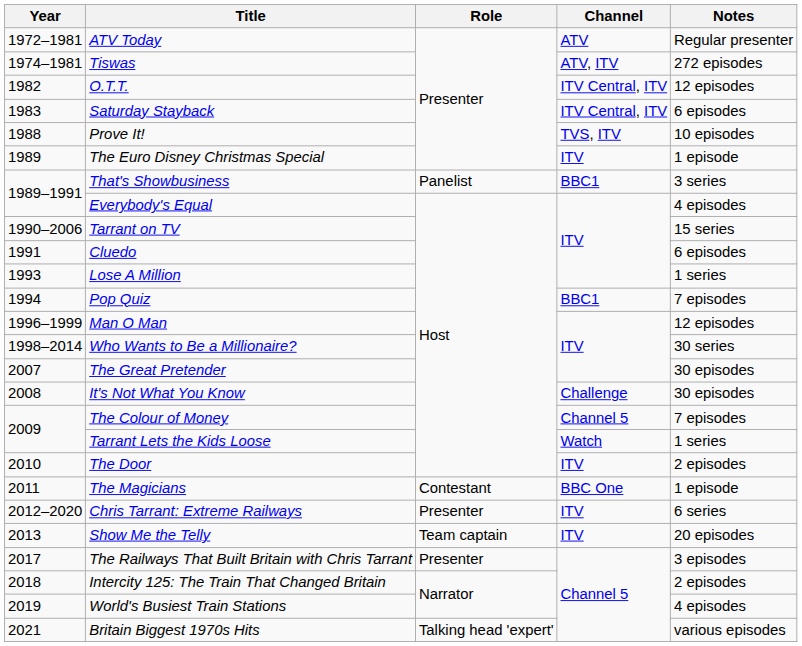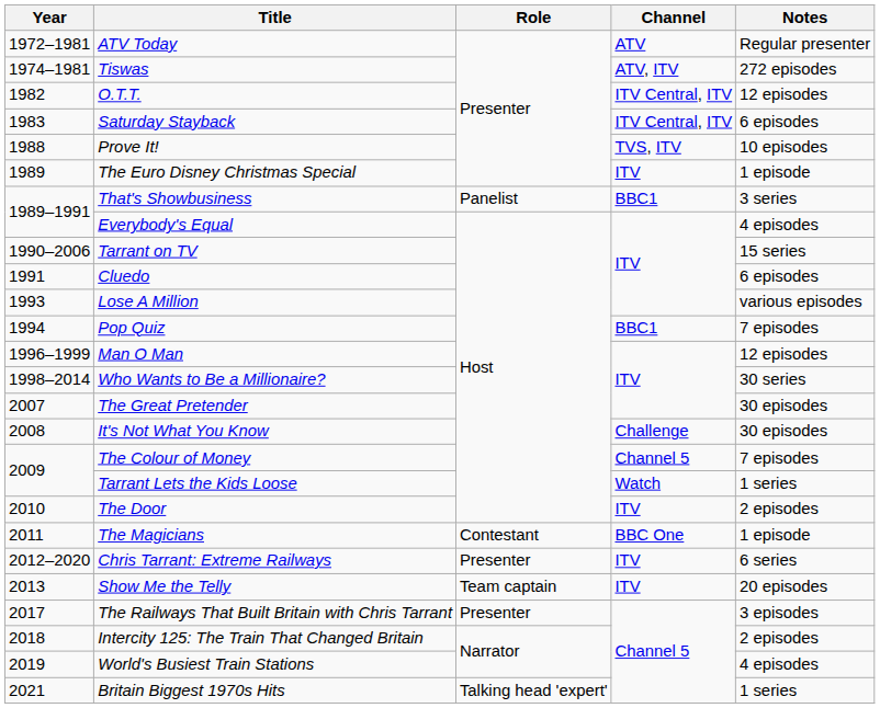 <table class="wikitable">
 <tr>
 <th>Year</th>
 <th>Title</th>
 <th>Role</th>
 <th>Channel</th>
 <th>Notes</th>
 </tr>
 <tr>
 <td>1972–1981</td>
 <td><em><a href='#'>ATV Today</a></em></td>
 <td rowspan="6">Presenter</td>
 <td><a href='#'>ATV</a></td>
 <td>Regular presenter</td>
 </tr>
 <tr>
 <td>1974–1981</td>
 <td><em><a href='#'>Tiswas</a></em></td>
 <td><a href='#'>ATV</a>, <a href='#'>ITV</a></td>
 <td>272 episodes</td>
 </tr>
 <tr>
 <td>1982</td>
 <td><em><a href='#'>O.T.T.</a></em></td>
 <td><a href='#'>ITV Central</a>, <a href='#'>ITV</a></td>
 <td>12 episodes</td>
 </tr>
 <tr>
 <td>1983</td>
 <td><em><a href='#'>Saturday Stayback</a></em></td>
 <td><a href='#'>ITV Central</a>, <a href='#'>ITV</a></td>
 <td>6 episodes</td>
 </tr>
 <tr>
 <td>1988</td>
 <td><em>Prove It!</em></td>
 <td><a href='#'>TVS</a>, <a href='#'>ITV</a></td>
 <td>10 episodes</td>
 </tr>
 <tr>
 <td>1989</td>
 <td><em>The Euro Disney Christmas Special</em></td>
 <td><a href='#'>ITV</a></td>
 <td>1 episode</td>
 </tr>
 <tr>
 <td rowspan="2">1989–1991</td>
 <td><em><a href='#'>That's Showbusiness</a></em></td>
 <td>Panelist</td>
 <td><a href='#'>BBC1</a></td>
 <td>3 series</td>
 </tr>
 <tr>
 <td><em><a href='#'>Everybody's Equal</a></em></td>
 <td rowspan="12">Host</td>
 <td rowspan="4"><a href='#'>ITV</a></td>
 <td>4 episodes</td>
 </tr>
 <tr>
 <td>1990–2006</td>
 <td><em><a href='#'>Tarrant on TV</a></em></td>
 <td>15 series</td>
 </tr>
 <tr>
 <td>1991</td>
 <td><em><a href='#'>Cluedo</a></em></td>
 <td>6 episodes</td>
 </tr>
 <tr>
 <td>1993</td>
 <td><em><a href='#'>Lose A Million</a></em></td>
-<td>1 series</td>
+<td>various episodes</td>
 </tr>
 <tr>
 <td>1994</td>
 <td><em><a href='#'>Pop Quiz</a></em></td>
 <td><a href='#'>BBC1</a></td>
 <td>7 episodes</td>
 </tr>
 <tr>
 <td>1996–1999</td>
 <td><em><a href='#'>Man O Man</a></em></td>
 <td rowspan="3"><a href='#'>ITV</a></td>
 <td>12 episodes</td>
 </tr>
 <tr>
 <td>1998–2014</td>
 <td><em><a href='#'>Who Wants to Be a Millionaire?</a></em></td>
 <td>30 series</td>
 </tr>
 <tr>
 <td>2007</td>
 <td><em><a href='#'>The Great Pretender</a></em></td>
 <td>30 episodes</td>
 </tr>
 <tr>
 <td>2008</td>
 <td><em><a href='#'>It's Not What You Know</a></em></td>
 <td><a href='#'>Challenge</a></td>
 <td>30 episodes</td>
 </tr>
 <tr>
 <td rowspan="2">2009</td>
 <td><em><a href='#'>The Colour of Money</a></em></td>
 <td><a href='#'>Channel 5</a></td>
 <td>7 episodes</td>
 </tr>
 <tr>
 <td><em><a href='#'>Tarrant Lets the Kids Loose</a></em></td>
 <td><a href='#'>Watch</a></td>
 <td>1 series</td>
 </tr>
 <tr>
 <td>2010</td>
 <td><em><a href='#'>The Door</a></em></td>
 <td><a href='#'>ITV</a></td>
 <td>2 episodes</td>
 </tr>
 <tr>
 <td>2011</td>
 <td><em><a href='#'>The Magicians</a></em></td>
 <td>Contestant</td>
 <td><a href='#'>BBC One</a></td>
 <td>1 episode</td>
 </tr>
 <tr>
 <td>2012–2020</td>
 <td><em><a href='#'>Chris Tarrant: Extreme Railways</a></em></td>
 <td>Presenter</td>
 <td><a href='#'>ITV</a></td>
 <td>6 series</td>
 </tr>
 <tr>
 <td>2013</td>
 <td><em><a href='#'>Show Me the Telly</a></em></td>
 <td>Team captain</td>
 <td><a href='#'>ITV</a></td>
 <td>20 episodes</td>
 </tr>
 <tr>
 <td>2017</td>
 <td><em>The Railways That Built Britain with Chris Tarrant</em></td>
 <td>Presenter</td>
 <td rowspan="4"><a href='#'>Channel 5</a></td>
 <td>3 episodes</td>
 </tr>
 <tr>
 <td>2018</td>
 <td><em>Intercity 125: The Train That Changed Britain</em></td>
 <td rowspan="2">Narrator</td>
 <td>2 episodes</td>
 </tr>
 <tr>
 <td>2019</td>
 <td><em>World's Busiest Train Stations</em></td>
 <td>4 episodes</td>
 </tr>
 <tr>
 <td>2021</td>
 <td><em>Britain Biggest 1970s Hits</em></td>
 <td>Talking head 'expert'</td>
-<td>various episodes</td>
+<td>1 series</td>
 </tr>
 </table>
